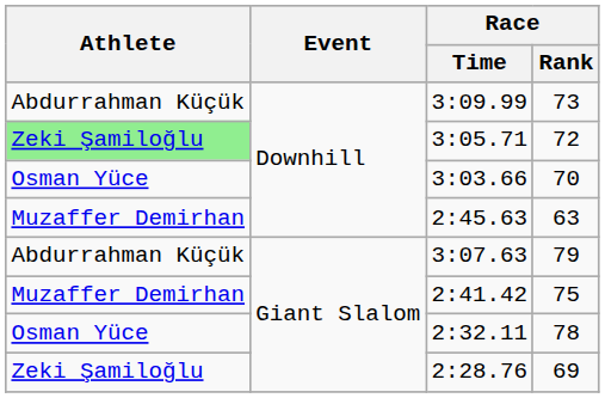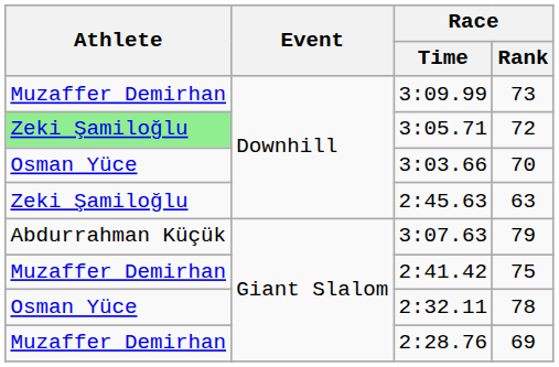 <table class="wikitable" style="font-size:90%">
 <tr>
 <th rowspan="2">Athlete</th>
 <th rowspan="2">Event</th>
 <th colspan="2">Race</th>
 </tr>
 <tr>
 <th>Time</th>
 <th>Rank</th>
 </tr>
 <tr>
-<td>Abdurrahman Küçük</td>
+<td><a href='#'>Muzaffer Demirhan</a></td>
 <td rowspan="4">Downhill</td>
 <td align="center">3:09.99</td>
 <td align="center">73</td>
 </tr>
 <tr>
 <td style="background: lightgreen;"><a href='#'>Zeki Şamiloğlu</a></td>
 <td align="center">3:05.71</td>
 <td align="center">72</td>
 </tr>
 <tr>
 <td><a href='#'>Osman Yüce</a></td>
 <td align="center">3:03.66</td>
 <td align="center">70</td>
 </tr>
 <tr>
-<td><a href='#'>Muzaffer Demirhan</a></td>
+<td><a href='#'>Zeki Şamiloğlu</a></td>
 <td align="center">2:45.63</td>
 <td align="center">63</td>
 </tr>
 <tr>
 <td>Abdurrahman Küçük</td>
 <td rowspan="4">Giant Slalom</td>
 <td align="center">3:07.63</td>
 <td align="center">79</td>
 </tr>
 <tr>
 <td><a href='#'>Muzaffer Demirhan</a></td>
 <td align="center">2:41.42</td>
 <td align="center">75</td>
 </tr>
 <tr>
 <td><a href='#'>Osman Yüce</a></td>
 <td align="center">2:32.11</td>
 <td align="center">78</td>
 </tr>
 <tr>
-<td><a href='#'>Zeki Şamiloğlu</a></td>
+<td><a href='#'>Muzaffer Demirhan</a></td>
 <td align="center">2:28.76</td>
 <td align="center">69</td>
 </tr>
 </table>
